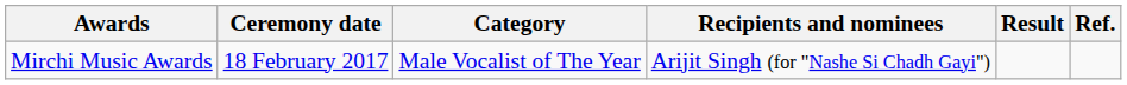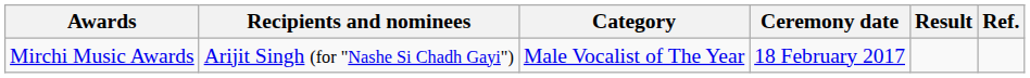 <table class="wikitable sortable">
 <tr>
 <th>Awards</th>
+<th>Recipients and nominees</th>
+<th>Category</th>
 <th>Ceremony date</th>
-<th>Category</th>
-<th>Recipients and nominees</th>
 <th>Result</th>
 <th>Ref.</th>
 </tr>
 <tr>
 <td><a href='#'>Mirchi Music Awards</a></td>
+<td><a href='#'>Arijit Singh</a> <small>(for "<a href='#'>Nashe Si Chadh Gayi</a>")</small></td>
+<td><a href='#'>Male Vocalist of The Year</a></td>
 <td><a href='#'>18 February 2017</a></td>
-<td><a href='#'>Male Vocalist of The Year</a></td>
-<td><a href='#'>Arijit Singh</a> <small>(for "<a href='#'>Nashe Si Chadh Gayi</a>")</small></td>
 <td></td>
 <td></td>
 </tr>
 </table>
